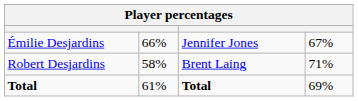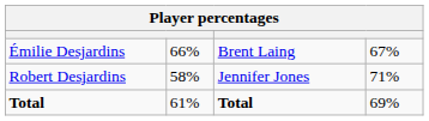 <table class="wikitable">
 <tr>
 <th colspan=4 width=400>Player percentages</th>
 </tr>
 <tr>
 <th colspan=2 width=200 style="white-space:nowrap;"></th>
 <th colspan=2 width=200 style="white-space:nowrap;"></th>
 </tr>
 <tr>
 <td><a href='#'>Émilie Desjardins</a></td>
 <td>66%</td>
-<td><a href='#'>Jennifer Jones</a></td>
+<td><a href='#'>Brent Laing</a></td>
 <td>67%</td>
 </tr>
 <tr>
 <td><a href='#'>Robert Desjardins</a></td>
 <td>58%</td>
-<td><a href='#'>Brent Laing</a></td>
+<td><a href='#'>Jennifer Jones</a></td>
 <td>71%</td>
 </tr>
 <tr>
 <td><strong>Total</strong></td>
 <td>61%</td>
 <td><strong>Total</strong></td>
 <td>69%</td>
 </tr>
 </table>
